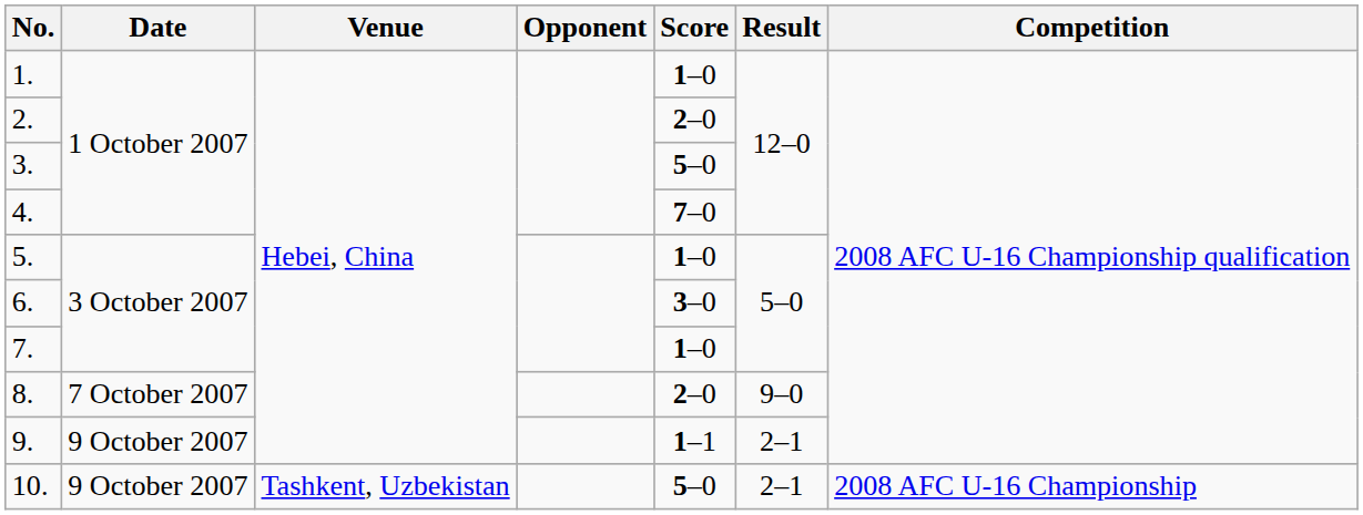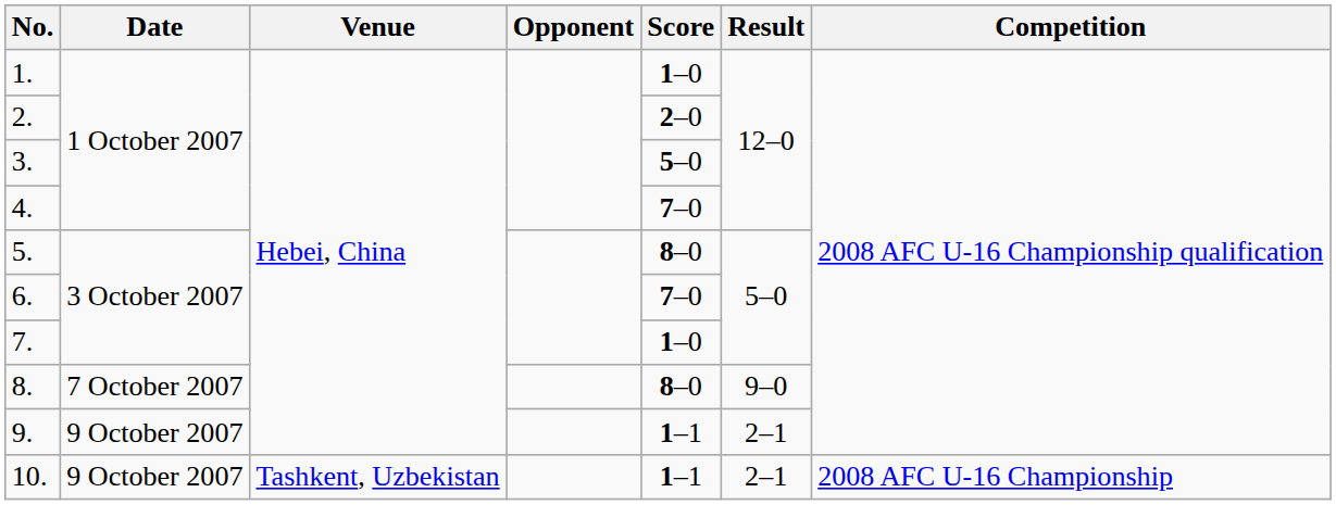 <table class="wikitable">
 <tr>
 <th>No.</th>
 <th>Date</th>
 <th>Venue</th>
 <th>Opponent</th>
 <th>Score</th>
 <th>Result</th>
 <th>Competition</th>
 </tr>
 <tr>
 <td>1.</td>
 <td rowspan=4>1 October 2007</td>
 <td rowspan=9><a href='#'>Hebei</a>, <a href='#'>China</a></td>
 <td rowspan=4></td>
 <td align=center><strong>1</strong>–0</td>
 <td rowspan=4 align=center>12–0</td>
 <td rowspan=9><a href='#'>2008 AFC U-16 Championship qualification</a></td>
 </tr>
 <tr>
 <td>2.</td>
 <td align=center><strong>2</strong>–0</td>
 </tr>
 <tr>
 <td>3.</td>
 <td align=center><strong>5</strong>–0</td>
 </tr>
 <tr>
 <td>4.</td>
 <td align=center><strong>7</strong>–0</td>
 </tr>
 <tr>
 <td>5.</td>
 <td rowspan=3>3 October 2007</td>
 <td rowspan=3></td>
-<td align=center><strong>1</strong>–0</td>
+<td align=center><strong>8</strong>–0</td>
 <td rowspan=3 align=center>5–0</td>
 </tr>
 <tr>
 <td>6.</td>
-<td align=center><strong>3</strong>–0</td>
+<td align=center><strong>7</strong>–0</td>
 </tr>
 <tr>
 <td>7.</td>
 <td align=center><strong>1</strong>–0</td>
 </tr>
 <tr>
 <td>8.</td>
 <td>7 October 2007</td>
 <td></td>
-<td align=center><strong>2</strong>–0</td>
+<td align=center><strong>8</strong>–0</td>
 <td align=center>9–0</td>
 </tr>
 <tr>
 <td>9.</td>
 <td>9 October 2007</td>
 <td></td>
 <td align=center><strong>1</strong>–1</td>
 <td align=center>2–1</td>
 </tr>
 <tr>
 <td>10.</td>
 <td>9 October 2007</td>
 <td><a href='#'>Tashkent</a>, <a href='#'>Uzbekistan</a></td>
 <td></td>
-<td align=center><strong>5</strong>–0</td>
+<td align=center><strong>1</strong>–1</td>
 <td align=center>2–1</td>
 <td><a href='#'>2008 AFC U-16 Championship</a></td>
 </tr>
 </table>
